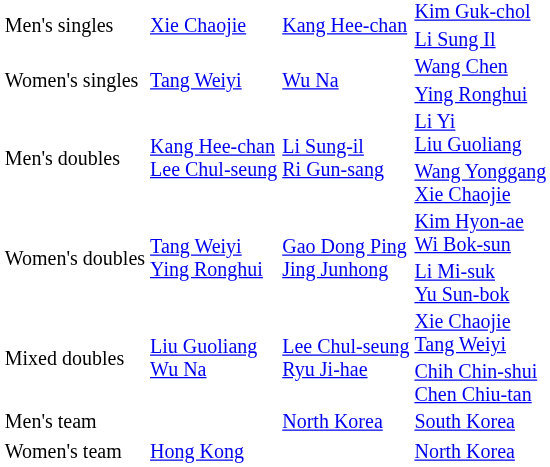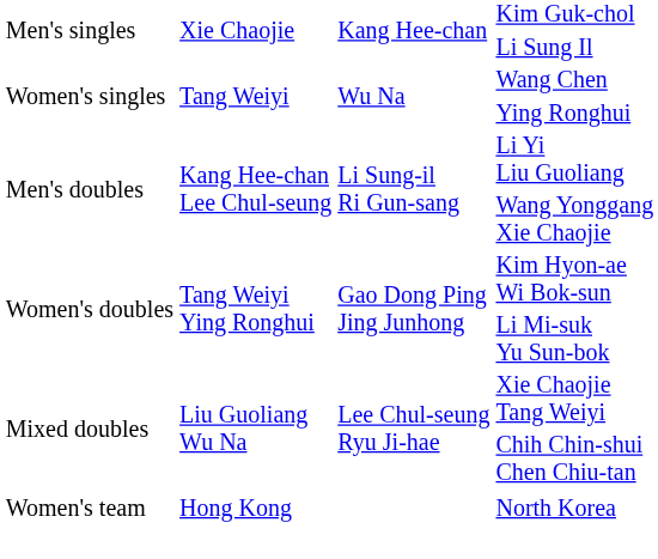 <table>
 <tr>
 <td rowspan=2>Men's singles <br></td>
 <td rowspan=2> <a href='#'>Xie Chaojie</a></td>
 <td rowspan=2> <a href='#'>Kang Hee-chan</a></td>
 <td> <a href='#'>Kim Guk-chol</a></td>
 </tr>
 <tr>
 <td> <a href='#'>Li Sung Il</a></td>
 </tr>
 <tr>
 <td rowspan=2>Women's singles <br></td>
 <td rowspan=2> <a href='#'>Tang Weiyi</a></td>
 <td rowspan=2> <a href='#'>Wu Na</a></td>
 <td> <a href='#'>Wang Chen</a></td>
 </tr>
 <tr>
 <td> <a href='#'>Ying Ronghui</a></td>
 </tr>
 <tr>
 <td rowspan=2>Men's doubles <br></td>
 <td rowspan=2> <a href='#'>Kang Hee-chan</a><br> <a href='#'>Lee Chul-seung</a></td>
 <td rowspan=2> <a href='#'>Li Sung-il</a><br> <a href='#'>Ri Gun-sang</a></td>
 <td> <a href='#'>Li Yi</a><br> <a href='#'>Liu Guoliang</a></td>
 </tr>
 <tr>
 <td> <a href='#'>Wang Yonggang</a><br> <a href='#'>Xie Chaojie</a></td>
 </tr>
 <tr>
 <td rowspan=2>Women's doubles <br></td>
 <td rowspan=2> <a href='#'>Tang Weiyi</a><br> <a href='#'>Ying Ronghui</a></td>
 <td rowspan=2> <a href='#'>Gao Dong Ping</a><br> <a href='#'>Jing Junhong</a></td>
 <td> <a href='#'>Kim Hyon-ae</a><br>  <a href='#'>Wi Bok-sun</a></td>
 </tr>
 <tr>
 <td> <a href='#'>Li Mi-suk</a><br> <a href='#'>Yu Sun-bok</a></td>
 </tr>
 <tr>
 <td rowspan=2>Mixed doubles <br></td>
 <td rowspan=2> <a href='#'>Liu Guoliang</a><br> <a href='#'>Wu Na</a></td>
 <td rowspan=2> <a href='#'>Lee Chul-seung</a><br> <a href='#'>Ryu Ji-hae</a></td>
 <td> <a href='#'>Xie Chaojie</a><br> <a href='#'>Tang Weiyi</a></td>
 </tr>
 <tr>
 <td> <a href='#'>Chih Chin-shui</a><br> <a href='#'>Chen Chiu-tan</a></td>
 </tr>
 <tr>
-<td rowspan=1>Men's team <br></td>
-<td rowspan=1></td>
-<td rowspan=1> <a href='#'>North Korea</a></td>
-<td> <a href='#'>South Korea</a></td>
-</tr>
-<tr>
 </tr>
 <tr>
 <td rowspan=1>Women's team <br></td>
 <td rowspan=1> <a href='#'>Hong Kong</a></td>
 <td rowspan=1></td>
 <td> <a href='#'>North Korea</a></td>
 </tr>
 <tr>
 </tr>
 </table>
